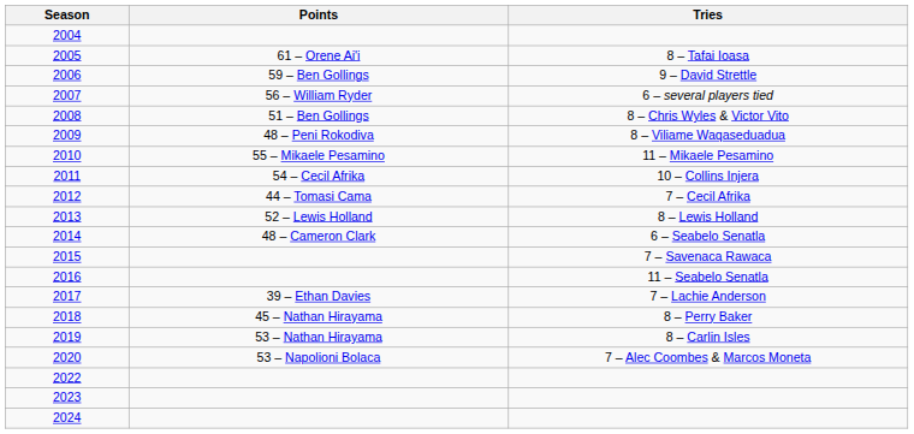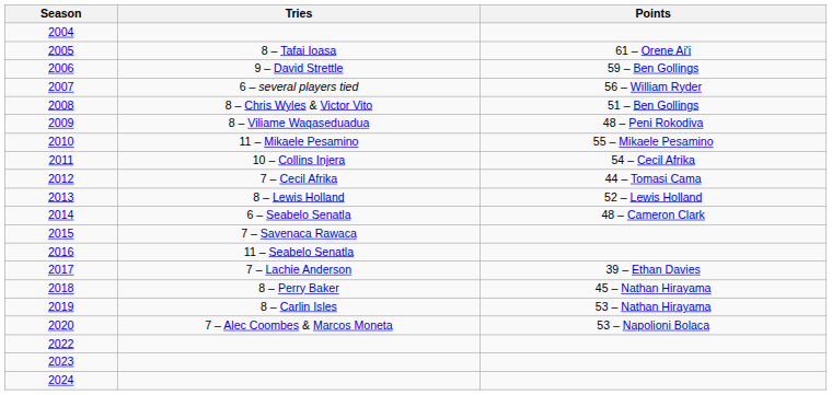 <table class="wikitable" style="font-size:100%; width: 90%; text-align: center;">
 <tr>
 <th width="50">Season</th>
+<th style="width:200px;">Tries</th>
 <th style="width:190px;">Points</th>
-<th style="width:200px;">Tries</th>
 </tr>
 <tr>
 <td><a href='#'>2004</a></td>
 <td></td>
 <td></td>
 </tr>
 <tr>
 <td><a href='#'>2005</a></td>
+<td>8 –  <a href='#'>Tafai Ioasa</a></td>
 <td>61 –  <a href='#'>Orene Ai'i</a></td>
-<td>8 –  <a href='#'>Tafai Ioasa</a></td>
 </tr>
 <tr>
 <td><a href='#'>2006</a></td>
+<td>9 –  <a href='#'>David Strettle</a></td>
 <td>59 –   <a href='#'>Ben Gollings</a></td>
-<td>9 –  <a href='#'>David Strettle</a></td>
 </tr>
 <tr>
 <td><a href='#'>2007</a></td>
+<td>6 – <em>several players tied</em></td>
 <td>56 –  <a href='#'>William Ryder</a></td>
-<td>6 – <em>several players tied</em></td>
 </tr>
 <tr>
 <td><a href='#'>2008</a></td>
+<td>8 –  <a href='#'>Chris Wyles</a> &  <a href='#'>Victor Vito</a></td>
 <td>51 –  <a href='#'>Ben Gollings</a></td>
-<td>8 –  <a href='#'>Chris Wyles</a> &  <a href='#'>Victor Vito</a></td>
 </tr>
 <tr>
 <td><a href='#'>2009</a></td>
+<td>8 –   <a href='#'>Viliame Waqaseduadua</a></td>
 <td>48 –   <a href='#'>Peni Rokodiva</a></td>
-<td>8 –   <a href='#'>Viliame Waqaseduadua</a></td>
 </tr>
 <tr>
 <td><a href='#'>2010</a></td>
+<td>11 –  <a href='#'>Mikaele Pesamino</a></td>
 <td>55 –  <a href='#'>Mikaele Pesamino</a></td>
-<td>11 –  <a href='#'>Mikaele Pesamino</a></td>
 </tr>
 <tr>
 <td><a href='#'>2011</a></td>
+<td>10 –  <a href='#'>Collins Injera</a></td>
 <td>54 –  <a href='#'>Cecil Afrika</a></td>
-<td>10 –  <a href='#'>Collins Injera</a></td>
 </tr>
 <tr>
 <td><a href='#'>2012</a></td>
+<td>7 –  <a href='#'>Cecil Afrika</a></td>
 <td>44 –   <a href='#'>Tomasi Cama</a></td>
-<td>7 –  <a href='#'>Cecil Afrika</a></td>
 </tr>
 <tr>
 <td><a href='#'>2013</a></td>
+<td>8 –  <a href='#'>Lewis Holland</a></td>
 <td>52 –  <a href='#'>Lewis Holland</a></td>
-<td>8 –  <a href='#'>Lewis Holland</a></td>
 </tr>
 <tr>
 <td><a href='#'>2014</a></td>
+<td>6 –  <a href='#'>Seabelo Senatla</a></td>
 <td>48 –  <a href='#'>Cameron Clark</a></td>
-<td>6 –  <a href='#'>Seabelo Senatla</a></td>
 </tr>
 <tr>
 <td><a href='#'>2015</a></td>
+<td>7 –  <a href='#'>Savenaca Rawaca</a></td>
 <td></td>
-<td>7 –  <a href='#'>Savenaca Rawaca</a></td>
 </tr>
 <tr>
 <td><a href='#'>2016</a></td>
+<td>11 –  <a href='#'>Seabelo Senatla</a></td>
 <td></td>
-<td>11 –  <a href='#'>Seabelo Senatla</a></td>
 </tr>
 <tr>
 <td><a href='#'>2017</a></td>
+<td>7 –  <a href='#'>Lachie Anderson</a></td>
 <td>39 –  <a href='#'>Ethan Davies</a></td>
-<td>7 –  <a href='#'>Lachie Anderson</a></td>
 </tr>
 <tr>
 <td><a href='#'>2018</a></td>
+<td>8 –  <a href='#'>Perry Baker</a></td>
 <td>45 –  <a href='#'>Nathan Hirayama</a></td>
-<td>8 –  <a href='#'>Perry Baker</a></td>
 </tr>
 <tr>
 <td><a href='#'>2019</a></td>
+<td>8 –  <a href='#'>Carlin Isles</a></td>
 <td>53 –  <a href='#'>Nathan Hirayama</a></td>
-<td>8 –  <a href='#'>Carlin Isles</a></td>
 </tr>
 <tr>
 <td><a href='#'>2020</a></td>
+<td>7 –  <a href='#'>Alec Coombes</a> &  <a href='#'>Marcos Moneta</a></td>
 <td>53 –  <a href='#'>Napolioni Bolaca</a></td>
-<td>7 –  <a href='#'>Alec Coombes</a> &  <a href='#'>Marcos Moneta</a></td>
 </tr>
 <tr>
 <td><a href='#'>2022</a></td>
 <td></td>
 <td></td>
 </tr>
 <tr>
 <td><a href='#'>2023</a></td>
 <td></td>
 <td></td>
 </tr>
 <tr>
 <td><a href='#'>2024</a></td>
 <td></td>
 <td></td>
 </tr>
 </table>
